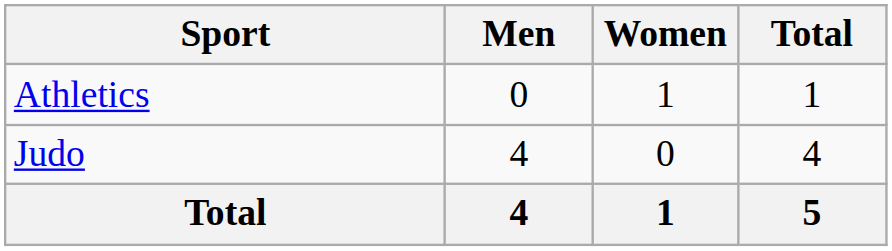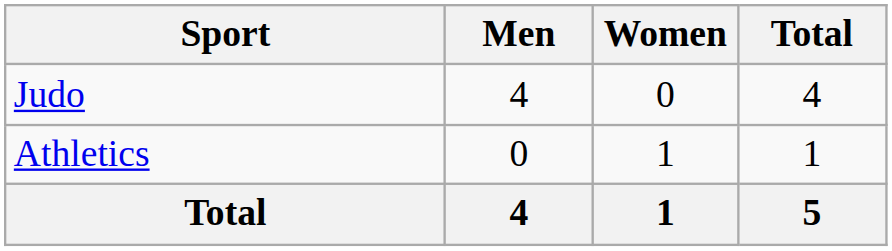 <table class="wikitable sortable" style="text-align:center;">
 <tr>
 <th width="180">Sport</th>
 <th width="55">Men</th>
 <th width="55">Women</th>
 <th width="55">Total</th>
 </tr>
 <tr>
+<td align="left"><a href='#'>Judo</a></td>
+<td>4</td>
+<td>0</td>
+<td>4</td>
+</tr>
+<tr>
 <td align="left"><a href='#'>Athletics</a></td>
 <td>0</td>
 <td>1</td>
 <td>1</td>
-</tr>
-<tr>
-<td align="left"><a href='#'>Judo</a></td>
-<td>4</td>
-<td>0</td>
-<td>4</td>
 </tr>
 <tr>
 <th align="left">Total</th>
 <th>4</th>
 <th>1</th>
 <th>5</th>
 </tr>
 </table>
